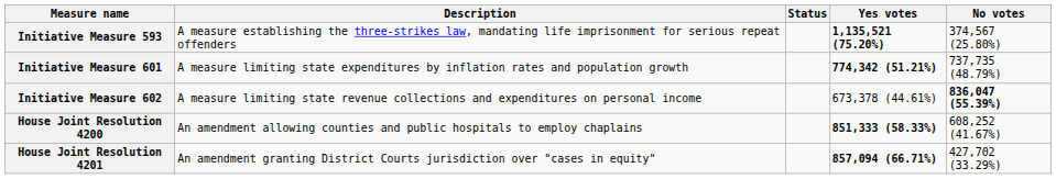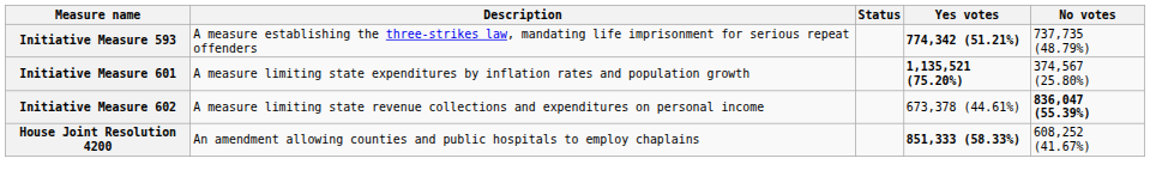 <table class="wikitable sortable plainrowheaders">
 <tr>
 <th scope=col>Measure name</th>
 <th scope=col class=unsortable>Description</th>
 <th scope=col>Status</th>
 <th scope=col>Yes votes</th>
 <th scope=col>No votes</th>
 </tr>
 <tr>
 <th scope=row>Initiative Measure 593</th>
 <td>A measure establishing the <a href='#'>three-strikes law</a>, mandating life imprisonment for serious repeat offenders</td>
 <td></td>
-<td><strong>1,135,521 (75.20%)</strong></td>
-<td>374,567 (25.80%)</td>
+<td><strong>774,342 (51.21%)</strong></td>
+<td>737,735 (48.79%)</td>
 </tr>
 <tr>
 <th scope=row>Initiative Measure 601</th>
 <td>A measure limiting state expenditures by inflation rates and population growth</td>
 <td></td>
-<td><strong>774,342 (51.21%)</strong></td>
-<td>737,735 (48.79%)</td>
+<td><strong>1,135,521 (75.20%)</strong></td>
+<td>374,567 (25.80%)</td>
 </tr>
 <tr>
 <th scope=row>Initiative Measure 602</th>
 <td>A measure limiting state revenue collections and expenditures on personal income</td>
 <td></td>
 <td>673,378 (44.61%)</td>
 <td><strong>836,047 (55.39%)</strong></td>
 </tr>
 <tr>
 <th scope=row>House Joint Resolution 4200</th>
 <td>An amendment allowing counties and public hospitals to employ chaplains</td>
 <td></td>
 <td><strong>851,333 (58.33%)</strong></td>
 <td>608,252 (41.67%)</td>
 </tr>
-<tr>
-<th scope=row>House Joint Resolution 4201</th>
-<td>An amendment granting District Courts jurisdiction over "cases in equity"</td>
-<td></td>
-<td><strong>857,094 (66.71%)</strong></td>
-<td>427,702 (33.29%)</td>
-</tr>
 </table>
